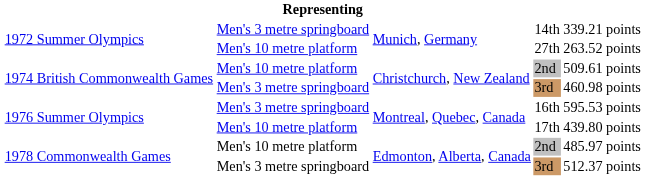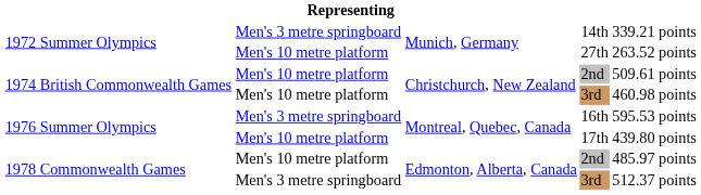 <table>
 <tr>
 <th colspan="5">Representing </th>
 </tr>
 <tr>
 <td rowspan="2"><a href='#'>1972 Summer Olympics</a></td>
 <td><a href='#'>Men's 3 metre springboard</a></td>
 <td rowspan="2"><a href='#'>Munich</a>, <a href='#'>Germany</a></td>
 <td>14th</td>
 <td>339.21 points</td>
 </tr>
 <tr>
 <td><a href='#'>Men's 10 metre platform</a></td>
 <td>27th</td>
 <td>263.52 points</td>
 </tr>
 <tr>
 <td rowspan="2"><a href='#'>1974 British Commonwealth Games</a></td>
 <td><a href='#'>Men's 10 metre platform</a></td>
 <td rowspan="2"><a href='#'>Christchurch</a>, <a href='#'>New Zealand</a></td>
 <td bgcolor="silver">2nd</td>
 <td>509.61 points</td>
 </tr>
 <tr>
-<td><a href='#'>Men's 3 metre springboard</a></td>
+<td>Men's 10 metre platform</td>
 <td bgcolor="cc9966">3rd</td>
 <td>460.98 points</td>
 </tr>
 <tr>
 <td rowspan="2"><a href='#'>1976 Summer Olympics</a></td>
 <td><a href='#'>Men's 3 metre springboard</a></td>
 <td rowspan="2"><a href='#'>Montreal</a>, <a href='#'>Quebec</a>, <a href='#'>Canada</a></td>
 <td>16th</td>
 <td>595.53 points</td>
 </tr>
 <tr>
 <td><a href='#'>Men's 10 metre platform</a></td>
 <td>17th</td>
 <td>439.80 points</td>
 </tr>
 <tr>
 <td rowspan="2"><a href='#'>1978 Commonwealth Games</a></td>
 <td>Men's 10 metre platform</td>
 <td rowspan="2"><a href='#'>Edmonton</a>, <a href='#'>Alberta</a>, <a href='#'>Canada</a></td>
 <td bgcolor="silver">2nd</td>
 <td>485.97 points</td>
 </tr>
 <tr>
 <td>Men's 3 metre springboard</td>
 <td bgcolor="cc9966">3rd</td>
 <td>512.37 points</td>
 </tr>
 </table>
